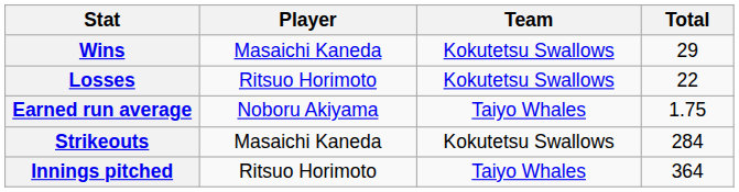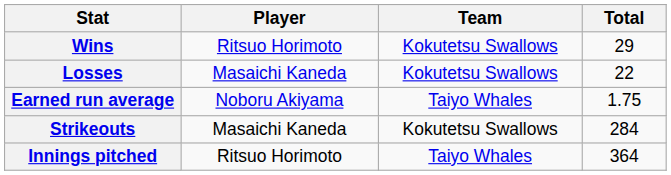 <table class="wikitable" style="text-align:center;">
 <tr>
 <th scope="col" width="7%">Stat</th>
 <th scope="col" width="10%">Player</th>
 <th scope="col" width="10%">Team</th>
 <th scope="col" width="3%">Total</th>
 </tr>
 <tr>
 <th scope="row" style="text-align:center;"><a href='#'>Wins</a></th>
-<td><a href='#'>Masaichi Kaneda</a></td>
+<td><a href='#'>Ritsuo Horimoto</a></td>
 <td><a href='#'>Kokutetsu Swallows</a></td>
 <td>29</td>
 </tr>
 <tr>
 <th scope="row" style="text-align:center;"><a href='#'>Losses</a></th>
-<td><a href='#'>Ritsuo Horimoto</a></td>
+<td><a href='#'>Masaichi Kaneda</a></td>
 <td><a href='#'>Kokutetsu Swallows</a></td>
 <td>22</td>
 </tr>
 <tr>
 <th scope="row" style="text-align:center;"><a href='#'>Earned run average</a></th>
 <td><a href='#'>Noboru Akiyama</a></td>
 <td><a href='#'>Taiyo Whales</a></td>
 <td>1.75</td>
 </tr>
 <tr>
 <th scope="row" style="text-align:center;"><a href='#'>Strikeouts</a></th>
 <td>Masaichi Kaneda</td>
 <td>Kokutetsu Swallows</td>
 <td>284</td>
 </tr>
 <tr>
 <th scope="row" style="text-align:center;"><a href='#'>Innings pitched</a></th>
 <td>Ritsuo Horimoto</td>
 <td><a href='#'>Taiyo Whales</a></td>
 <td>364</td>
 </tr>
 </table>
